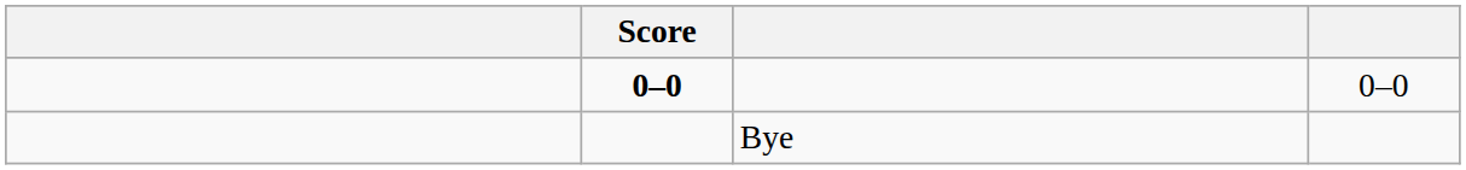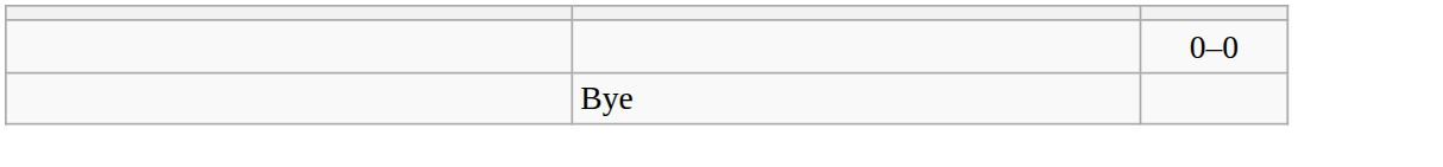 <table class="wikitable" style="text-align: center; ">
 <tr>
 <th align="right" width="270"></th>
-<th width="65">Score</th>
 <th align="left" width="270"></th>
 <th width="65"></th>
 </tr>
 <tr>
 <td align="left"></td>
-<td><strong>0–0</strong></td>
 <td align="left"></td>
 <td>0–0 <strong></strong></td>
 </tr>
 <tr>
 <td align="left"><strong></strong></td>
-<td></td>
 <td align="left">Bye</td>
 <td></td>
 </tr>
 </table>
